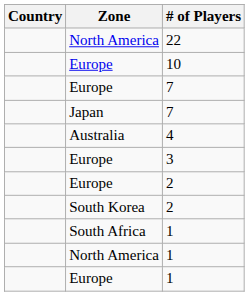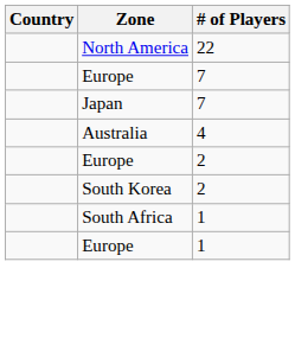 <table class="wikitable">
 <tr>
 <th>Country</th>
 <th>Zone</th>
 <th># of Players</th>
 </tr>
 <tr>
 <td></td>
 <td><a href='#'>North America</a></td>
 <td>22</td>
-</tr>
-<tr>
-<td></td>
-<td><a href='#'>Europe</a></td>
-<td>10</td>
 </tr>
 <tr>
 <td></td>
 <td>Europe</td>
 <td>7</td>
 </tr>
 <tr>
 <td></td>
 <td>Japan</td>
 <td>7</td>
 </tr>
 <tr>
 <td></td>
 <td>Australia</td>
 <td>4</td>
 </tr>
 <tr>
 <td></td>
 <td>Europe</td>
-<td>3</td>
-</tr>
-<tr>
-<td></td>
-<td>Europe</td>
 <td>2</td>
 </tr>
 <tr>
 <td></td>
 <td>South Korea</td>
 <td>2</td>
 </tr>
 <tr>
 <td></td>
 <td>South Africa</td>
 <td>1</td>
 </tr>
 <tr>
 <td></td>
-<td>North America</td>
-<td>1</td>
-</tr>
-<tr>
-<td></td>
 <td>Europe</td>
 <td>1</td>
 </tr>
 </table>
